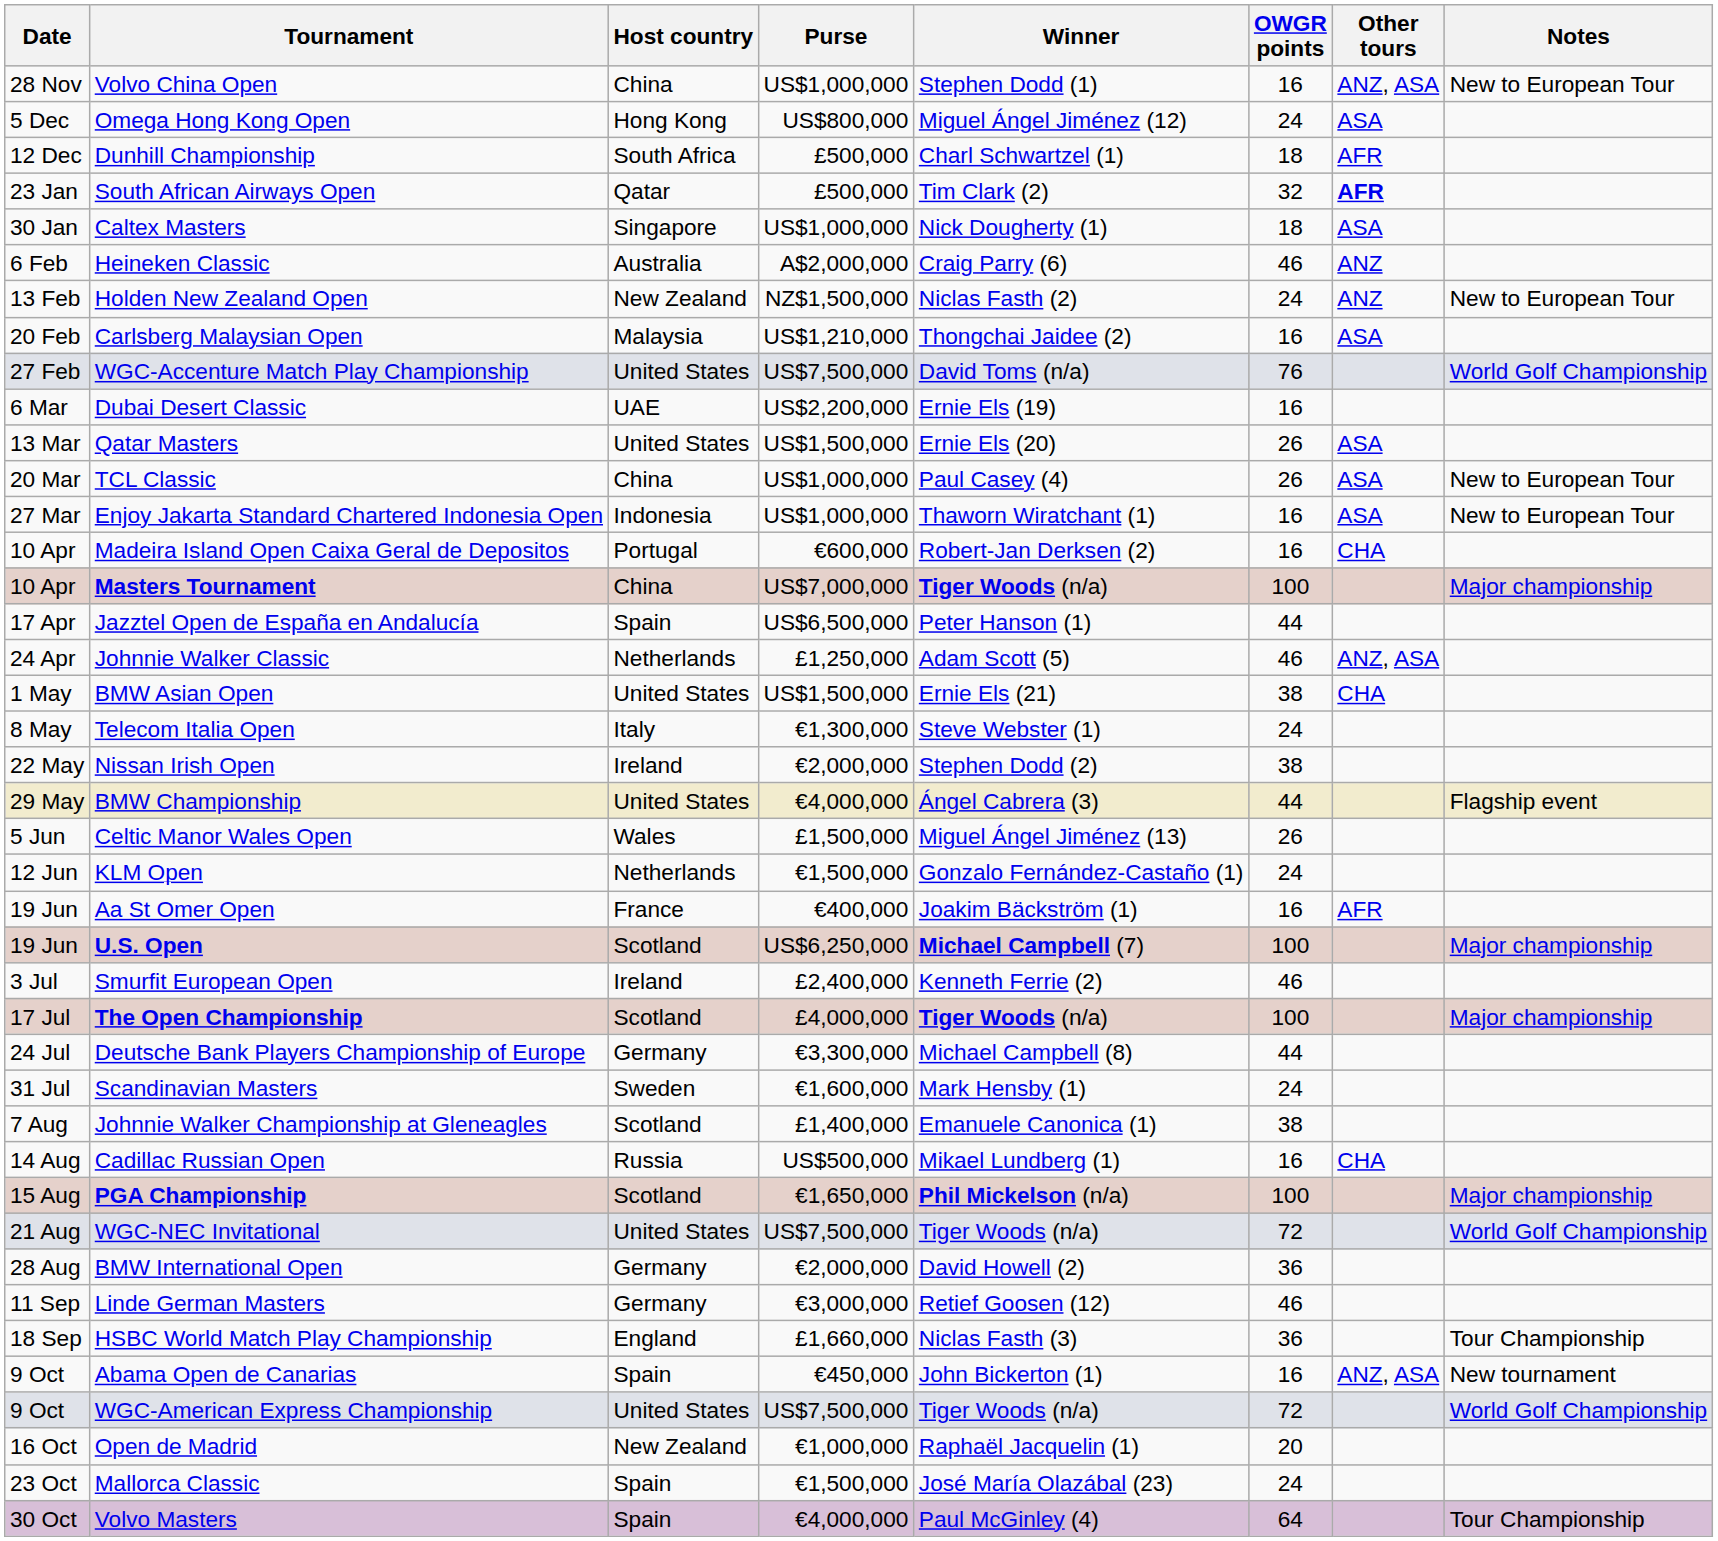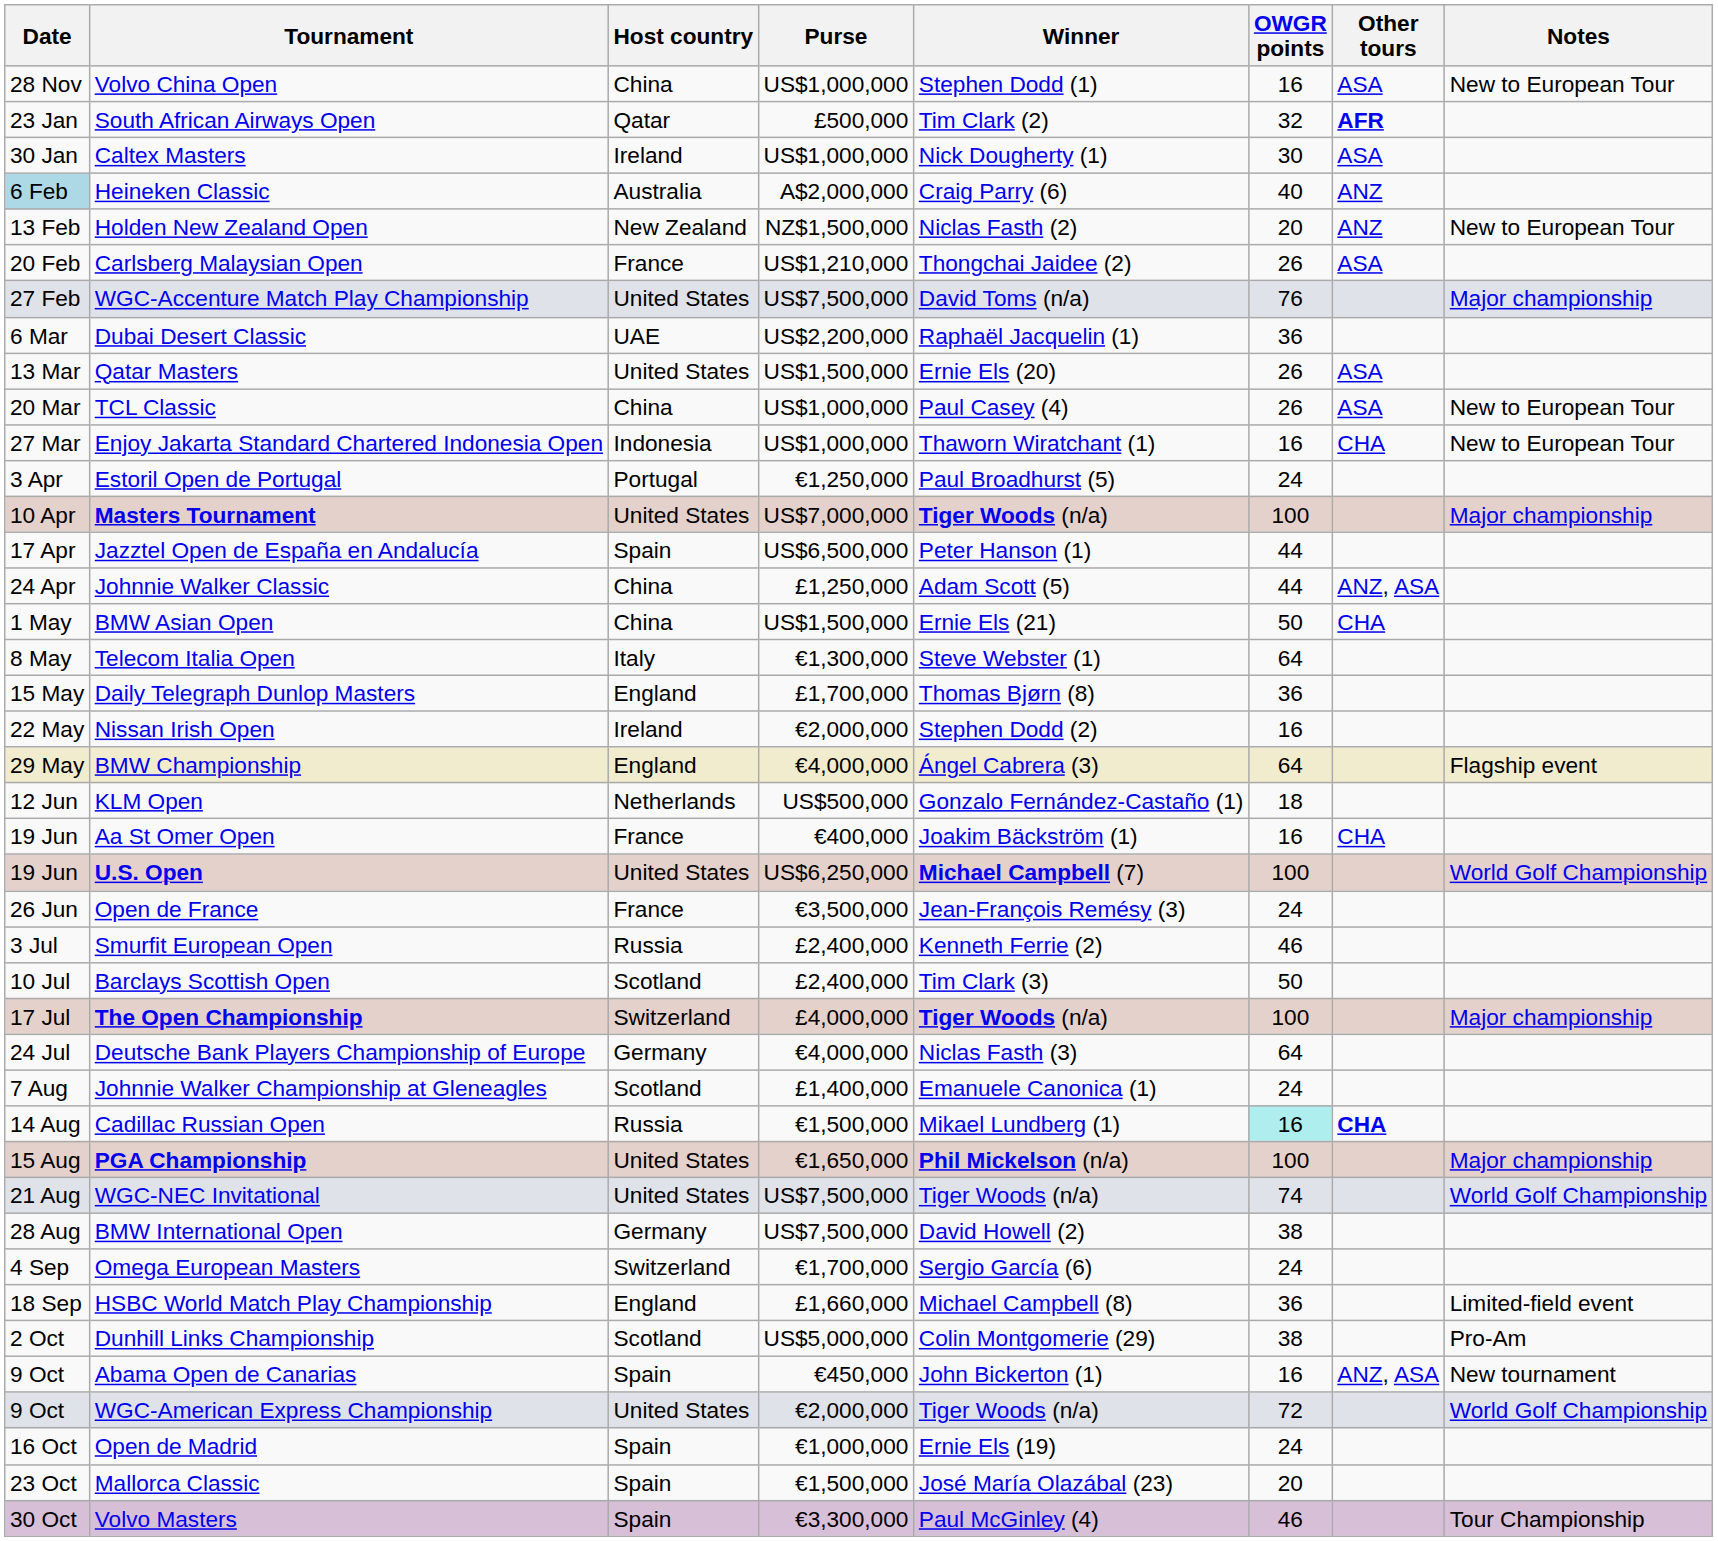 <table class="wikitable" style="font-size:95%">
 <tr>
 <th>Date</th>
 <th>Tournament</th>
 <th>Host country</th>
 <th>Purse</th>
 <th>Winner</th>
 <th><a href='#'>OWGR</a><br>points</th>
 <th>Other<br>tours</th>
 <th>Notes</th>
 </tr>
 <tr>
 <td>28 Nov</td>
 <td><a href='#'>Volvo China Open</a></td>
 <td>China</td>
 <td align=right>US$1,000,000</td>
 <td> <a href='#'>Stephen Dodd</a> (1)</td>
 <td align=center>16</td>
-<td><a href='#'>ANZ</a>, <a href='#'>ASA</a></td>
+<td><a href='#'>ASA</a></td>
 <td>New to European Tour</td>
-</tr>
-<tr>
-<td>5 Dec</td>
-<td><a href='#'>Omega Hong Kong Open</a></td>
-<td>Hong Kong</td>
-<td align=right>US$800,000</td>
-<td> <a href='#'>Miguel Ángel Jiménez</a> (12)</td>
-<td align=center>24</td>
-<td><a href='#'>ASA</a></td>
-<td></td>
-</tr>
-<tr>
-<td>12 Dec</td>
-<td><a href='#'>Dunhill Championship</a></td>
-<td>South Africa</td>
-<td align=right>£500,000</td>
-<td> <a href='#'>Charl Schwartzel</a> (1)</td>
-<td align=center>18</td>
-<td><a href='#'>AFR</a></td>
-<td></td>
 </tr>
 <tr>
 <td>23 Jan</td>
 <td><a href='#'>South African Airways Open</a></td>
 <td>Qatar</td>
 <td align=right>£500,000</td>
 <td> <a href='#'>Tim Clark</a> (2)</td>
 <td align=center>32</td>
 <td><strong><a href='#'>AFR</a></strong></td>
 <td></td>
 </tr>
 <tr>
 <td>30 Jan</td>
 <td><a href='#'>Caltex Masters</a></td>
-<td>Singapore</td>
+<td>Ireland</td>
 <td align=right>US$1,000,000</td>
 <td> <a href='#'>Nick Dougherty</a> (1)</td>
-<td align=center>18</td>
+<td align=center>30</td>
 <td><a href='#'>ASA</a></td>
 <td></td>
 </tr>
 <tr>
-<td>6 Feb</td>
+<td style="background: lightblue;">6 Feb</td>
 <td><a href='#'>Heineken Classic</a></td>
 <td>Australia</td>
 <td align=right>A$2,000,000</td>
 <td> <a href='#'>Craig Parry</a> (6)</td>
-<td align=center>46</td>
+<td align=center>40</td>
 <td><a href='#'>ANZ</a></td>
 <td></td>
 </tr>
 <tr>
 <td>13 Feb</td>
 <td><a href='#'>Holden New Zealand Open</a></td>
 <td>New Zealand</td>
 <td align=right>NZ$1,500,000</td>
 <td> <a href='#'>Niclas Fasth</a> (2)</td>
-<td align=center>24</td>
+<td align=center>20</td>
 <td><a href='#'>ANZ</a></td>
 <td>New to European Tour</td>
 </tr>
 <tr>
 <td>20 Feb</td>
 <td><a href='#'>Carlsberg Malaysian Open</a></td>
-<td>Malaysia</td>
+<td>France</td>
 <td align=right>US$1,210,000</td>
 <td> <a href='#'>Thongchai Jaidee</a> (2)</td>
-<td align=center>16</td>
+<td align=center>26</td>
 <td><a href='#'>ASA</a></td>
 <td></td>
 </tr>
 <tr style="background:#dfe2e9;">
 <td>27 Feb</td>
 <td><a href='#'>WGC-Accenture Match Play Championship</a></td>
 <td>United States</td>
 <td align=right>US$7,500,000</td>
 <td> <a href='#'>David Toms</a> (n/a)</td>
 <td align=center>76</td>
 <td></td>
-<td><a href='#'>World Golf Championship</a></td>
+<td><a href='#'>Major championship</a></td>
 </tr>
 <tr>
 <td>6 Mar</td>
 <td><a href='#'>Dubai Desert Classic</a></td>
 <td>UAE</td>
 <td align=right>US$2,200,000</td>
-<td> <a href='#'>Ernie Els</a> (19)</td>
-<td align=center>16</td>
+<td> <a href='#'>Raphaël Jacquelin</a> (1)</td>
+<td align=center>36</td>
 <td></td>
 <td></td>
 </tr>
 <tr>
 <td>13 Mar</td>
 <td><a href='#'>Qatar Masters</a></td>
 <td>United States</td>
 <td align=right>US$1,500,000</td>
 <td> <a href='#'>Ernie Els</a> (20)</td>
 <td align=center>26</td>
 <td><a href='#'>ASA</a></td>
 <td></td>
 </tr>
 <tr>
 <td>20 Mar</td>
 <td><a href='#'>TCL Classic</a></td>
 <td>China</td>
 <td align=right>US$1,000,000</td>
 <td> <a href='#'>Paul Casey</a> (4)</td>
 <td align=center>26</td>
 <td><a href='#'>ASA</a></td>
 <td>New to European Tour</td>
 </tr>
 <tr>
 <td>27 Mar</td>
 <td><a href='#'>Enjoy Jakarta Standard Chartered Indonesia Open</a></td>
 <td>Indonesia</td>
 <td align=right>US$1,000,000</td>
 <td> <a href='#'>Thaworn Wiratchant</a> (1)</td>
 <td align=center>16</td>
-<td><a href='#'>ASA</a></td>
+<td><a href='#'>CHA</a></td>
 <td>New to European Tour</td>
 </tr>
 <tr>
-<td>10 Apr</td>
-<td><a href='#'>Madeira Island Open Caixa Geral de Depositos</a></td>
+<td>3 Apr</td>
+<td><a href='#'>Estoril Open de Portugal</a></td>
 <td>Portugal</td>
-<td align=right>€600,000</td>
-<td> <a href='#'>Robert-Jan Derksen</a> (2)</td>
-<td align=center>16</td>
-<td><a href='#'>CHA</a></td>
+<td align=right>€1,250,000</td>
+<td> <a href='#'>Paul Broadhurst</a> (5)</td>
+<td align=center>24</td>
+<td></td>
 <td></td>
 </tr>
 <tr style="background:#e5d1cb;">
 <td>10 Apr</td>
 <td><strong><a href='#'>Masters Tournament</a></strong></td>
-<td>China</td>
+<td>United States</td>
 <td align=right>US$7,000,000</td>
 <td> <strong><a href='#'>Tiger Woods</a></strong> (n/a)</td>
 <td align=center>100</td>
 <td></td>
 <td><a href='#'>Major championship</a></td>
 </tr>
 <tr>
 <td>17 Apr</td>
 <td><a href='#'>Jazztel Open de España en Andalucía</a></td>
 <td>Spain</td>
 <td align=right>US$6,500,000</td>
 <td> <a href='#'>Peter Hanson</a> (1)</td>
 <td align=center>44</td>
 <td></td>
 <td></td>
 </tr>
 <tr>
 <td>24 Apr</td>
 <td><a href='#'>Johnnie Walker Classic</a></td>
-<td>Netherlands</td>
+<td>China</td>
 <td align=right>£1,250,000</td>
 <td> <a href='#'>Adam Scott</a> (5)</td>
-<td align=center>46</td>
+<td align=center>44</td>
 <td><a href='#'>ANZ</a>, <a href='#'>ASA</a></td>
 <td></td>
 </tr>
 <tr>
 <td>1 May</td>
 <td><a href='#'>BMW Asian Open</a></td>
-<td>United States</td>
+<td>China</td>
 <td align=right>US$1,500,000</td>
 <td> <a href='#'>Ernie Els</a> (21)</td>
-<td align=center>38</td>
+<td align=center>50</td>
 <td><a href='#'>CHA</a></td>
 <td></td>
 </tr>
 <tr>
 <td>8 May</td>
 <td><a href='#'>Telecom Italia Open</a></td>
 <td>Italy</td>
 <td align=right>€1,300,000</td>
 <td> <a href='#'>Steve Webster</a> (1)</td>
-<td align=center>24</td>
+<td align=center>64</td>
+<td></td>
+<td></td>
+</tr>
+<tr>
+<td>15 May</td>
+<td><a href='#'>Daily Telegraph Dunlop Masters</a></td>
+<td>England</td>
+<td align=right>£1,700,000</td>
+<td> <a href='#'>Thomas Bjørn</a> (8)</td>
+<td align=center>36</td>
 <td></td>
 <td></td>
 </tr>
 <tr>
 <td>22 May</td>
 <td><a href='#'>Nissan Irish Open</a></td>
 <td>Ireland</td>
 <td align=right>€2,000,000</td>
 <td> <a href='#'>Stephen Dodd</a> (2)</td>
-<td align=center>38</td>
+<td align=center>16</td>
 <td></td>
 <td></td>
 </tr>
 <tr style="background:#f2ecce;">
 <td>29 May</td>
 <td><a href='#'>BMW Championship</a></td>
-<td>United States</td>
+<td>England</td>
 <td align=right>€4,000,000</td>
 <td> <a href='#'>Ángel Cabrera</a> (3)</td>
-<td align=center>44</td>
+<td align=center>64</td>
 <td></td>
 <td>Flagship event</td>
-</tr>
-<tr>
-<td>5 Jun</td>
-<td><a href='#'>Celtic Manor Wales Open</a></td>
-<td>Wales</td>
-<td align=right>£1,500,000</td>
-<td> <a href='#'>Miguel Ángel Jiménez</a> (13)</td>
-<td align=center>26</td>
-<td></td>
-<td></td>
 </tr>
 <tr>
 <td>12 Jun</td>
 <td><a href='#'>KLM Open</a></td>
 <td>Netherlands</td>
-<td align=right>€1,500,000</td>
+<td align=right>US$500,000</td>
 <td> <a href='#'>Gonzalo Fernández-Castaño</a> (1)</td>
-<td align=center>24</td>
+<td align=center>18</td>
 <td></td>
 <td></td>
 </tr>
 <tr>
 <td>19 Jun</td>
 <td><a href='#'>Aa St Omer Open</a></td>
 <td>France</td>
 <td align=right>€400,000</td>
 <td> <a href='#'>Joakim Bäckström</a> (1)</td>
 <td align=center>16</td>
-<td><a href='#'>AFR</a></td>
+<td><a href='#'>CHA</a></td>
 <td></td>
 </tr>
 <tr style="background:#e5d1cb;">
 <td>19 Jun</td>
 <td><strong><a href='#'>U.S. Open</a></strong></td>
-<td>Scotland</td>
+<td>United States</td>
 <td align=right>US$6,250,000</td>
 <td> <strong><a href='#'>Michael Campbell</a></strong> (7)</td>
 <td align=center>100</td>
 <td></td>
-<td><a href='#'>Major championship</a></td>
+<td><a href='#'>World Golf Championship</a></td>
+</tr>
+<tr>
+<td>26 Jun</td>
+<td><a href='#'>Open de France</a></td>
+<td>France</td>
+<td align=right>€3,500,000</td>
+<td> <a href='#'>Jean-François Remésy</a> (3)</td>
+<td align=center>24</td>
+<td></td>
+<td></td>
 </tr>
 <tr>
 <td>3 Jul</td>
 <td><a href='#'>Smurfit European Open</a></td>
-<td>Ireland</td>
+<td>Russia</td>
 <td align=right>£2,400,000</td>
 <td> <a href='#'>Kenneth Ferrie</a> (2)</td>
 <td align=center>46</td>
 <td></td>
 <td></td>
 </tr>
+<tr>
+<td>10 Jul</td>
+<td><a href='#'>Barclays Scottish Open</a></td>
+<td>Scotland</td>
+<td align=right>£2,400,000</td>
+<td> <a href='#'>Tim Clark</a> (3)</td>
+<td align=center>50</td>
+<td></td>
+<td></td>
+</tr>
 <tr style="background:#e5d1cb;">
 <td>17 Jul</td>
 <td><strong><a href='#'>The Open Championship</a></strong></td>
-<td>Scotland</td>
+<td>Switzerland</td>
 <td align=right>£4,000,000</td>
 <td> <strong><a href='#'>Tiger Woods</a></strong> (n/a)</td>
 <td align=center>100</td>
 <td></td>
 <td><a href='#'>Major championship</a></td>
 </tr>
 <tr>
 <td>24 Jul</td>
 <td><a href='#'>Deutsche Bank Players Championship of Europe</a></td>
 <td>Germany</td>
-<td align=right>€3,300,000</td>
-<td> <a href='#'>Michael Campbell</a> (8)</td>
-<td align=center>44</td>
-<td></td>
-<td></td>
-</tr>
-<tr>
-<td>31 Jul</td>
-<td><a href='#'>Scandinavian Masters</a></td>
-<td>Sweden</td>
-<td align=right>€1,600,000</td>
-<td> <a href='#'>Mark Hensby</a> (1)</td>
-<td align=center>24</td>
+<td align=right>€4,000,000</td>
+<td> <a href='#'>Niclas Fasth</a> (3)</td>
+<td align=center>64</td>
 <td></td>
 <td></td>
 </tr>
 <tr>
 <td>7 Aug</td>
 <td><a href='#'>Johnnie Walker Championship at Gleneagles</a></td>
 <td>Scotland</td>
 <td align=right>£1,400,000</td>
 <td> <a href='#'>Emanuele Canonica</a> (1)</td>
-<td align=center>38</td>
+<td align=center>24</td>
 <td></td>
 <td></td>
 </tr>
 <tr>
 <td>14 Aug</td>
 <td><a href='#'>Cadillac Russian Open</a></td>
 <td>Russia</td>
-<td align=right>US$500,000</td>
+<td align=right>€1,500,000</td>
 <td> <a href='#'>Mikael Lundberg</a> (1)</td>
-<td align=center>16</td>
-<td><a href='#'>CHA</a></td>
+<td align=center style="background: paleturquoise;">16</td>
+<td><strong><a href='#'>CHA</a></strong></td>
 <td></td>
 </tr>
 <tr style="background:#e5d1cb;">
 <td>15 Aug</td>
 <td><strong><a href='#'>PGA Championship</a></strong></td>
-<td>Scotland</td>
+<td>United States</td>
 <td align=right>€1,650,000</td>
 <td> <strong><a href='#'>Phil Mickelson</a></strong> (n/a)</td>
 <td align=center>100</td>
 <td></td>
 <td><a href='#'>Major championship</a></td>
 </tr>
 <tr style="background:#dfe2e9;">
 <td>21 Aug</td>
 <td><a href='#'>WGC-NEC Invitational</a></td>
 <td>United States</td>
 <td align=right>US$7,500,000</td>
 <td> <a href='#'>Tiger Woods</a> (n/a)</td>
-<td align=center>72</td>
+<td align=center>74</td>
 <td></td>
 <td><a href='#'>World Golf Championship</a></td>
 </tr>
 <tr>
 <td>28 Aug</td>
 <td><a href='#'>BMW International Open</a></td>
 <td>Germany</td>
-<td align=right>€2,000,000</td>
+<td align=right>US$7,500,000</td>
 <td> <a href='#'>David Howell</a> (2)</td>
-<td align=center>36</td>
+<td align=center>38</td>
 <td></td>
 <td></td>
 </tr>
 <tr>
-<td>11 Sep</td>
-<td><a href='#'>Linde German Masters</a></td>
-<td>Germany</td>
-<td align=right>€3,000,000</td>
-<td> <a href='#'>Retief Goosen</a> (12)</td>
-<td align=center>46</td>
+<td>4 Sep</td>
+<td><a href='#'>Omega European Masters</a></td>
+<td>Switzerland</td>
+<td align=right>€1,700,000</td>
+<td> <a href='#'>Sergio García</a> (6)</td>
+<td align=center>24</td>
 <td></td>
 <td></td>
 </tr>
 <tr>
 <td>18 Sep</td>
 <td><a href='#'>HSBC World Match Play Championship</a></td>
 <td>England</td>
 <td align=right>£1,660,000</td>
-<td> <a href='#'>Niclas Fasth</a> (3)</td>
+<td> <a href='#'>Michael Campbell</a> (8)</td>
 <td align=center>36</td>
 <td></td>
-<td>Tour Championship</td>
+<td>Limited-field event</td>
+</tr>
+<tr>
+<td>2 Oct</td>
+<td><a href='#'>Dunhill Links Championship</a></td>
+<td>Scotland</td>
+<td align=right>US$5,000,000</td>
+<td> <a href='#'>Colin Montgomerie</a> (29)</td>
+<td align=center>38</td>
+<td></td>
+<td>Pro-Am</td>
 </tr>
 <tr>
 <td>9 Oct</td>
 <td><a href='#'>Abama Open de Canarias</a></td>
 <td>Spain</td>
 <td align=right>€450,000</td>
 <td> <a href='#'>John Bickerton</a> (1)</td>
 <td align=center>16</td>
 <td><a href='#'>ANZ</a>, <a href='#'>ASA</a></td>
 <td>New tournament</td>
 </tr>
 <tr style="background:#dfe2e9;">
 <td>9 Oct</td>
 <td><a href='#'>WGC-American Express Championship</a></td>
 <td>United States</td>
-<td align=right>US$7,500,000</td>
+<td align=right>€2,000,000</td>
 <td> <a href='#'>Tiger Woods</a> (n/a)</td>
 <td align=center>72</td>
 <td></td>
 <td><a href='#'>World Golf Championship</a></td>
 </tr>
 <tr>
 <td>16 Oct</td>
 <td><a href='#'>Open de Madrid</a></td>
-<td>New Zealand</td>
+<td>Spain</td>
 <td align=right>€1,000,000</td>
-<td> <a href='#'>Raphaël Jacquelin</a> (1)</td>
-<td align=center>20</td>
+<td> <a href='#'>Ernie Els</a> (19)</td>
+<td align=center>24</td>
 <td></td>
 <td></td>
 </tr>
 <tr>
 <td>23 Oct</td>
 <td><a href='#'>Mallorca Classic</a></td>
 <td>Spain</td>
 <td align=right>€1,500,000</td>
 <td> <a href='#'>José María Olazábal</a> (23)</td>
-<td align=center>24</td>
+<td align=center>20</td>
 <td></td>
 <td></td>
 </tr>
 <tr style="background:thistle;">
 <td>30 Oct</td>
 <td><a href='#'>Volvo Masters</a></td>
 <td>Spain</td>
-<td align=right>€4,000,000</td>
+<td align=right>€3,300,000</td>
 <td> <a href='#'>Paul McGinley</a> (4)</td>
-<td align=center>64</td>
+<td align=center>46</td>
 <td></td>
 <td>Tour Championship</td>
 </tr>
 </table>
